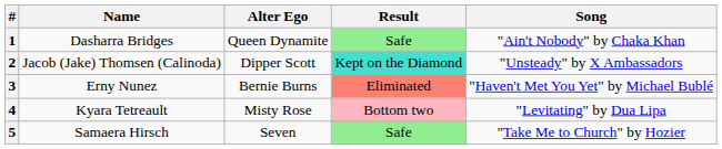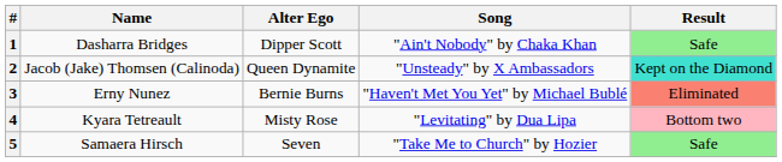 <table class="wikitable plainrowheaders" style="text-align: center;">
 <tr>
 <th>#</th>
 <th>Name</th>
 <th>Alter Ego</th>
+<th>Song</th>
 <th>Result</th>
-<th>Song</th>
 </tr>
 <tr>
 <th>1</th>
 <td>Dasharra Bridges</td>
-<td>Queen Dynamite</td>
+<td>Dipper Scott</td>
+<td>"<a href='#'>Ain't Nobody</a>" by <a href='#'>Chaka Khan</a></td>
 <td bgcolor=lightgreen>Safe</td>
-<td>"<a href='#'>Ain't Nobody</a>" by <a href='#'>Chaka Khan</a></td>
 </tr>
 <tr>
 <th>2</th>
 <td>Jacob (Jake) Thomsen (Calinoda)</td>
-<td>Dipper Scott</td>
+<td>Queen Dynamite</td>
+<td>"<a href='#'>Unsteady</a>" by <a href='#'>X Ambassadors</a></td>
 <td bgcolor=turquoise>Kept on the Diamond</td>
-<td>"<a href='#'>Unsteady</a>" by <a href='#'>X Ambassadors</a></td>
 </tr>
 <tr>
 <th>3</th>
 <td>Erny Nunez</td>
 <td>Bernie Burns</td>
+<td>"<a href='#'>Haven't Met You Yet</a>" by <a href='#'>Michael Bublé</a></td>
 <td bgcolor=salmon>Eliminated</td>
-<td>"<a href='#'>Haven't Met You Yet</a>" by <a href='#'>Michael Bublé</a></td>
 </tr>
 <tr>
 <th>4</th>
 <td>Kyara Tetreault</td>
 <td>Misty Rose</td>
+<td>"<a href='#'>Levitating</a>" by <a href='#'>Dua Lipa</a></td>
 <td bgcolor=lightpink>Bottom two</td>
-<td>"<a href='#'>Levitating</a>" by <a href='#'>Dua Lipa</a></td>
 </tr>
 <tr>
 <th>5</th>
 <td>Samaera Hirsch</td>
 <td>Seven</td>
+<td>"<a href='#'>Take Me to Church</a>" by <a href='#'>Hozier</a></td>
 <td bgcolor=lightgreen>Safe</td>
-<td>"<a href='#'>Take Me to Church</a>" by <a href='#'>Hozier</a></td>
 </tr>
 </table>
